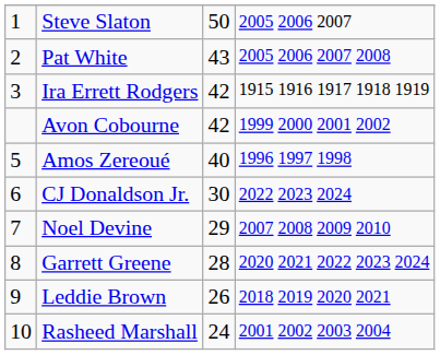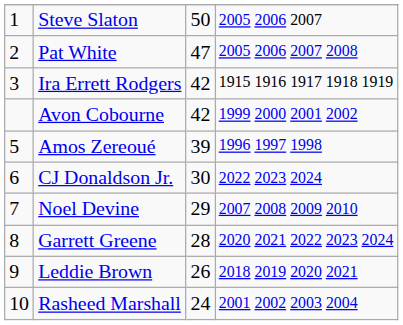 <table class="wikitable">
 <tr>
 </tr>
 <tr>
 <td>1</td>
 <td><a href='#'>Steve Slaton</a></td>
 <td>50</td>
 <td style="font-size:80%;"><a href='#'>2005</a> <a href='#'>2006</a> 2007</td>
 </tr>
 <tr>
 <td>2</td>
 <td><a href='#'>Pat White</a></td>
-<td>43</td>
+<td>47</td>
 <td style="font-size:80%;"><a href='#'>2005</a> <a href='#'>2006</a> <a href='#'>2007</a> <a href='#'>2008</a></td>
 </tr>
 <tr>
 <td>3</td>
 <td><a href='#'>Ira Errett Rodgers</a></td>
 <td>42</td>
 <td style="font-size:80%;">1915 1916 1917 1918 1919</td>
 </tr>
 <tr>
 <td></td>
 <td><a href='#'>Avon Cobourne</a></td>
 <td>42</td>
 <td style="font-size:80%;"><a href='#'>1999</a> <a href='#'>2000</a> <a href='#'>2001</a> <a href='#'>2002</a></td>
 </tr>
 <tr>
 <td>5</td>
 <td><a href='#'>Amos Zereoué</a></td>
-<td>40</td>
+<td>39</td>
 <td style="font-size:80%;"><a href='#'>1996</a> <a href='#'>1997</a> <a href='#'>1998</a></td>
 </tr>
 <tr>
 <td>6</td>
 <td><a href='#'>CJ Donaldson Jr.</a></td>
 <td>30</td>
 <td style="font-size:80%;"><a href='#'>2022</a> <a href='#'>2023</a> <a href='#'>2024</a></td>
 </tr>
 <tr>
 <td>7</td>
 <td><a href='#'>Noel Devine</a></td>
 <td>29</td>
 <td style="font-size:80%;"><a href='#'>2007</a> <a href='#'>2008</a> <a href='#'>2009</a> <a href='#'>2010</a></td>
 </tr>
 <tr>
 <td>8</td>
 <td><a href='#'>Garrett Greene</a></td>
 <td>28</td>
 <td style="font-size:80%;"><a href='#'>2020</a> <a href='#'>2021</a> <a href='#'>2022</a> <a href='#'>2023</a> <a href='#'>2024</a></td>
 </tr>
 <tr>
 <td>9</td>
 <td><a href='#'>Leddie Brown</a></td>
 <td>26</td>
 <td style="font-size:80%;"><a href='#'>2018</a> <a href='#'>2019</a> <a href='#'>2020</a> <a href='#'>2021</a></td>
 </tr>
 <tr>
 <td>10</td>
 <td><a href='#'>Rasheed Marshall</a></td>
 <td>24</td>
 <td style="font-size:80%;"><a href='#'>2001</a> <a href='#'>2002</a> <a href='#'>2003</a> <a href='#'>2004</a></td>
 </tr>
 </table>
